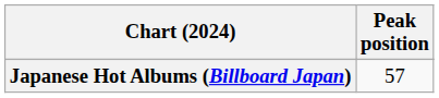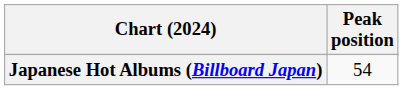 <table class="wikitable sortable plainrowheaders" style="text-align:center">
 <tr>
 <th scope="col">Chart (2024)</th>
 <th scope="col">Peak<br>position</th>
 </tr>
 <tr>
 </tr>
 <tr>
 </tr>
 <tr>
 <th scope="row">Japanese Hot Albums (<em><a href='#'>Billboard Japan</a></em>)</th>
-<td>57</td>
+<td>54</td>
 </tr>
 </table>
